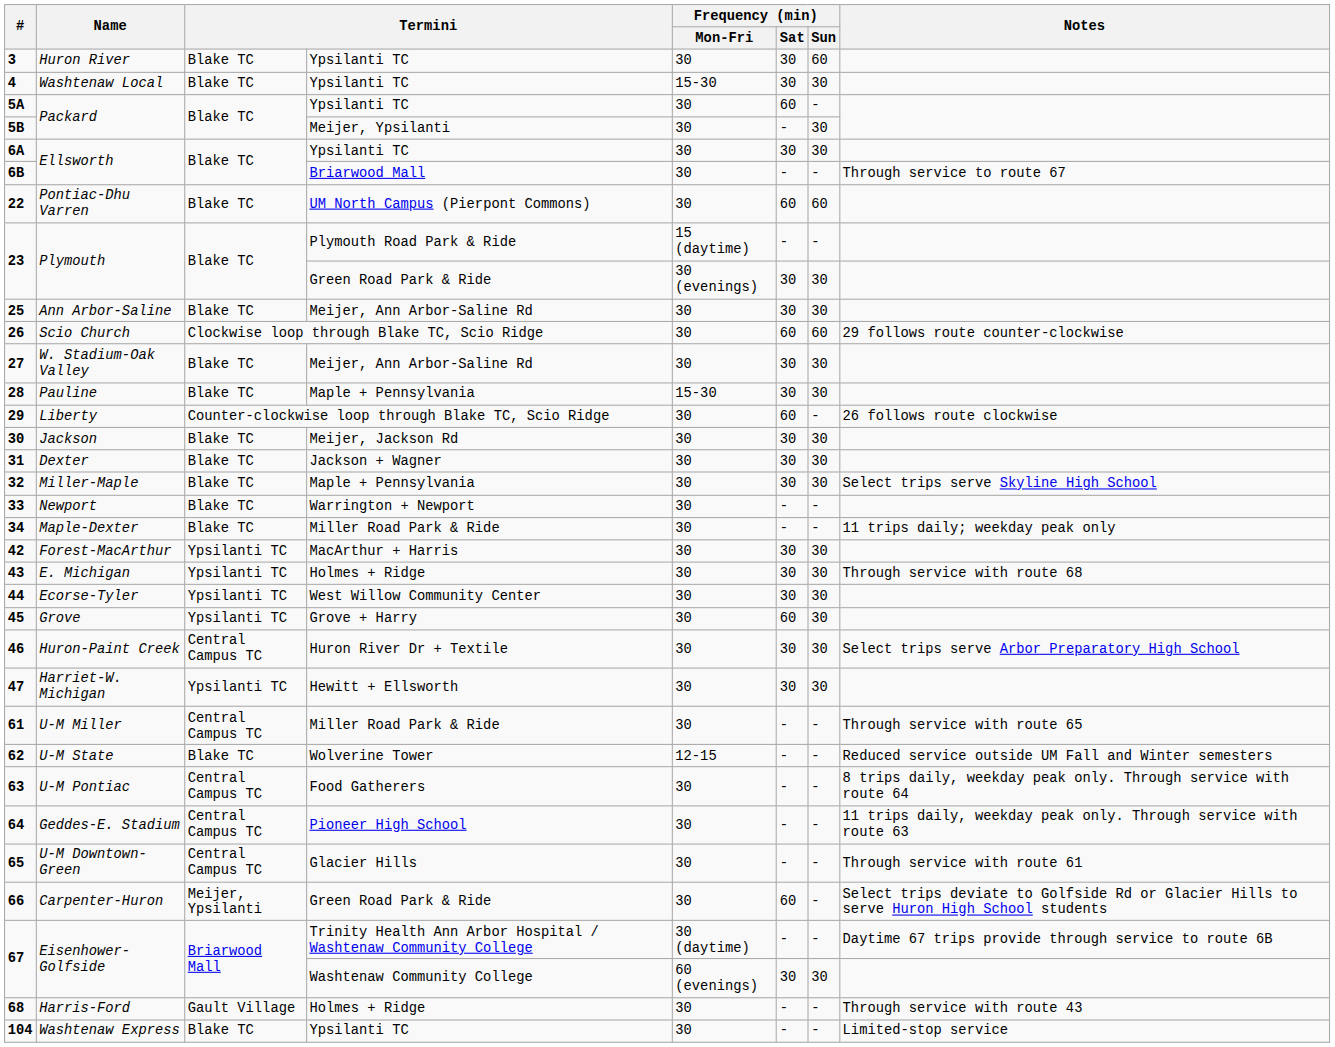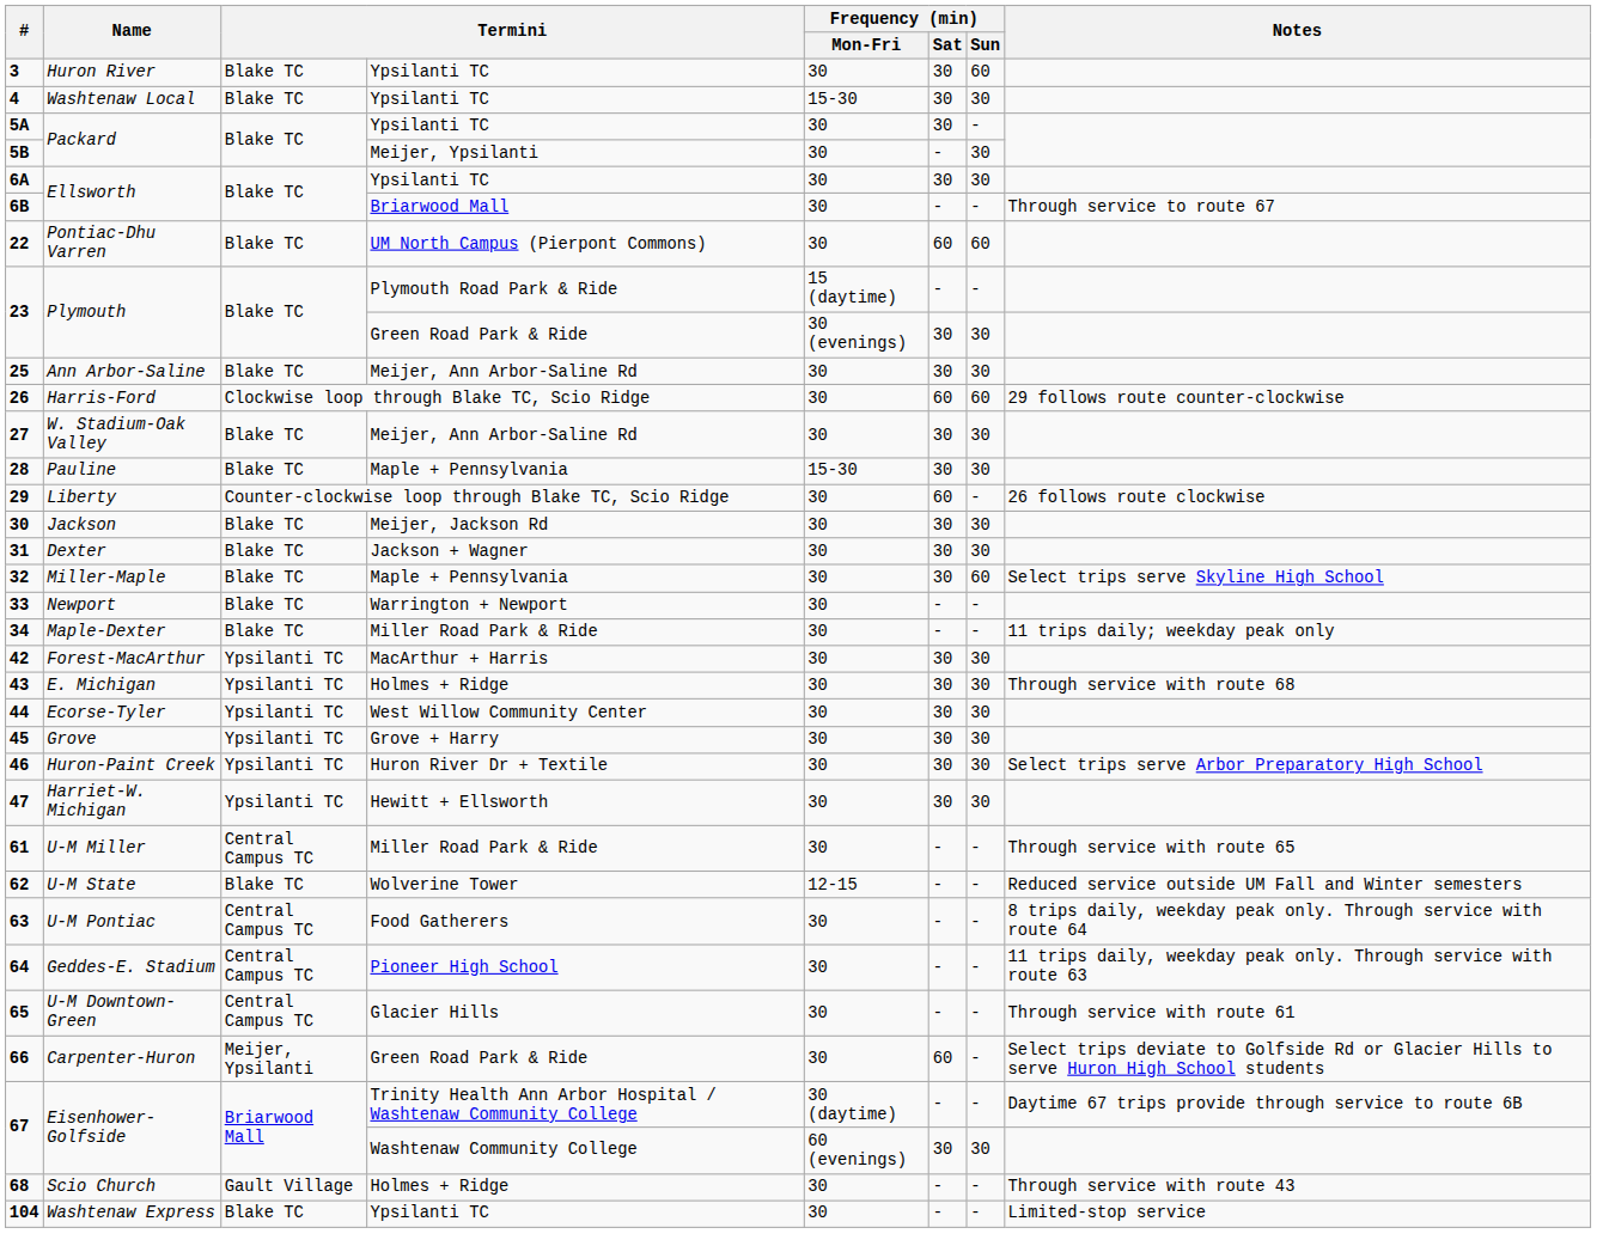 <table class="wikitable mw-collapsible mw-collapsed">
 <tr>
 <th rowspan="2">#</th>
 <th rowspan="2">Name</th>
 <th colspan="2" rowspan="2">Termini</th>
 <th colspan="3">Frequency (min)</th>
 <th rowspan="2">Notes</th>
 </tr>
 <tr>
 <th>Mon-Fri</th>
 <th>Sat</th>
 <th>Sun</th>
 </tr>
 <tr>
 <td><strong>3</strong></td>
 <td><em>Huron River</em></td>
 <td>Blake TC</td>
 <td>Ypsilanti TC</td>
 <td>30</td>
 <td>30</td>
 <td>60</td>
 <td></td>
 </tr>
 <tr>
 <td><strong>4</strong></td>
 <td><em>Washtenaw Local</em></td>
 <td>Blake TC</td>
 <td>Ypsilanti TC</td>
 <td>15-30</td>
 <td>30</td>
 <td>30</td>
 <td></td>
 </tr>
 <tr>
 <td><strong>5A</strong></td>
 <td rowspan="2"><em>Packard</em></td>
 <td rowspan="2">Blake TC</td>
 <td>Ypsilanti TC</td>
 <td>30</td>
-<td>60</td>
+<td>30</td>
 <td>-</td>
 <td rowspan="2"></td>
 </tr>
 <tr>
 <td><strong>5B</strong></td>
 <td>Meijer, Ypsilanti</td>
 <td>30</td>
 <td>-</td>
 <td>30</td>
 </tr>
 <tr>
 <td><strong>6A</strong></td>
 <td rowspan="2"><em>Ellsworth</em></td>
 <td rowspan="2">Blake TC</td>
 <td>Ypsilanti TC</td>
 <td>30</td>
 <td>30</td>
 <td>30</td>
 <td></td>
 </tr>
 <tr>
 <td><strong>6B</strong></td>
 <td><a href='#'>Briarwood Mall</a></td>
 <td>30</td>
 <td>-</td>
 <td>-</td>
 <td>Through service to route 67</td>
 </tr>
 <tr>
 <td><strong>22</strong></td>
 <td><em>Pontiac-Dhu Varren</em></td>
 <td>Blake TC</td>
 <td><a href='#'>UM North Campus</a> (Pierpont Commons)</td>
 <td>30</td>
 <td>60</td>
 <td>60</td>
 <td></td>
 </tr>
 <tr>
 <td rowspan="2"><strong>23</strong></td>
 <td rowspan="2"><em>Plymouth</em></td>
 <td rowspan="2">Blake TC</td>
 <td>Plymouth Road Park & Ride</td>
 <td>15 (daytime)</td>
 <td>-</td>
 <td>-</td>
 <td></td>
 </tr>
 <tr>
 <td>Green Road Park & Ride</td>
 <td>30 (evenings)</td>
 <td>30</td>
 <td>30</td>
 <td></td>
 </tr>
 <tr>
 <td><strong>25</strong></td>
 <td><em>Ann Arbor-Saline</em></td>
 <td>Blake TC</td>
 <td>Meijer, Ann Arbor-Saline Rd</td>
 <td>30</td>
 <td>30</td>
 <td>30</td>
 <td></td>
 </tr>
 <tr>
 <td><strong>26</strong></td>
-<td><em>Scio Church</em></td>
+<td><em>Harris-Ford</em></td>
 <td colspan="2">Clockwise loop through Blake TC, Scio Ridge</td>
 <td>30</td>
 <td>60</td>
 <td>60</td>
 <td>29 follows route counter-clockwise</td>
 </tr>
 <tr>
 <td><strong>27</strong></td>
 <td><em>W. Stadium-Oak Valley</em></td>
 <td>Blake TC</td>
 <td>Meijer, Ann Arbor-Saline Rd</td>
 <td>30</td>
 <td>30</td>
 <td>30</td>
 <td></td>
 </tr>
 <tr>
 <td><strong>28</strong></td>
 <td><em>Pauline</em></td>
 <td>Blake TC</td>
 <td>Maple + Pennsylvania</td>
 <td>15-30</td>
 <td>30</td>
 <td>30</td>
 <td></td>
 </tr>
 <tr>
 <td><strong>29</strong></td>
 <td><em>Liberty</em></td>
 <td colspan="2">Counter-clockwise loop through Blake TC, Scio Ridge</td>
 <td>30</td>
 <td>60</td>
 <td>-</td>
 <td>26 follows route clockwise</td>
 </tr>
 <tr>
 <td><strong>30</strong></td>
 <td><em>Jackson</em></td>
 <td>Blake TC</td>
 <td>Meijer, Jackson Rd</td>
 <td>30</td>
 <td>30</td>
 <td>30</td>
 <td></td>
 </tr>
 <tr>
 <td><strong>31</strong></td>
 <td><em>Dexter</em></td>
 <td>Blake TC</td>
 <td>Jackson + Wagner</td>
 <td>30</td>
 <td>30</td>
 <td>30</td>
 <td></td>
 </tr>
 <tr>
 <td><strong>32</strong></td>
 <td><em>Miller-Maple</em></td>
 <td>Blake TC</td>
 <td>Maple + Pennsylvania</td>
 <td>30</td>
 <td>30</td>
-<td>30</td>
+<td>60</td>
 <td>Select trips serve <a href='#'>Skyline High School</a></td>
 </tr>
 <tr>
 <td><strong>33</strong></td>
 <td><em>Newport</em></td>
 <td>Blake TC</td>
 <td>Warrington + Newport</td>
 <td>30</td>
 <td>-</td>
 <td>-</td>
 <td></td>
 </tr>
 <tr>
 <td><strong>34</strong></td>
 <td><em>Maple-Dexter</em></td>
 <td>Blake TC</td>
 <td>Miller Road Park & Ride</td>
 <td>30</td>
 <td>-</td>
 <td>-</td>
 <td>11 trips daily; weekday peak only</td>
 </tr>
 <tr>
 <td><strong>42</strong></td>
 <td><em>Forest-MacArthur</em></td>
 <td>Ypsilanti TC</td>
 <td>MacArthur + Harris</td>
 <td>30</td>
 <td>30</td>
 <td>30</td>
 <td></td>
 </tr>
 <tr>
 <td><strong>43</strong></td>
 <td><em>E. Michigan</em></td>
 <td>Ypsilanti TC</td>
 <td>Holmes + Ridge</td>
 <td>30</td>
 <td>30</td>
 <td>30</td>
 <td>Through service with route 68</td>
 </tr>
 <tr>
 <td><strong>44</strong></td>
 <td><em>Ecorse-Tyler</em></td>
 <td>Ypsilanti TC</td>
 <td>West Willow Community Center</td>
 <td>30</td>
 <td>30</td>
 <td>30</td>
 <td></td>
 </tr>
 <tr>
 <td><strong>45</strong></td>
 <td><em>Grove</em></td>
 <td>Ypsilanti TC</td>
 <td>Grove + Harry</td>
 <td>30</td>
-<td>60</td>
+<td>30</td>
 <td>30</td>
 <td></td>
 </tr>
 <tr>
 <td><strong>46</strong></td>
 <td><em>Huron-Paint Creek</em></td>
-<td>Central Campus TC</td>
+<td>Ypsilanti TC</td>
 <td>Huron River Dr + Textile</td>
 <td>30</td>
 <td>30</td>
 <td>30</td>
 <td>Select trips serve <a href='#'>Arbor Preparatory High School</a></td>
 </tr>
 <tr>
 <td><strong>47</strong></td>
 <td><em>Harriet-W. Michigan</em></td>
 <td>Ypsilanti TC</td>
 <td>Hewitt + Ellsworth</td>
 <td>30</td>
 <td>30</td>
 <td>30</td>
 <td></td>
 </tr>
 <tr>
 <td><strong>61</strong></td>
 <td><em>U-M Miller</em></td>
 <td>Central Campus TC</td>
 <td>Miller Road Park & Ride</td>
 <td>30</td>
 <td>-</td>
 <td>-</td>
 <td>Through service with route 65</td>
 </tr>
 <tr>
 <td><strong>62</strong></td>
 <td><em>U-M State</em></td>
 <td>Blake TC</td>
 <td>Wolverine Tower</td>
 <td>12-15</td>
 <td>-</td>
 <td>-</td>
 <td>Reduced service outside UM Fall and Winter semesters</td>
 </tr>
 <tr>
 <td><strong>63</strong></td>
 <td><em>U-M Pontiac</em></td>
 <td>Central Campus TC</td>
 <td>Food Gatherers</td>
 <td>30</td>
 <td>-</td>
 <td>-</td>
 <td>8 trips daily, weekday peak only. Through service with route 64</td>
 </tr>
 <tr>
 <td><strong>64</strong></td>
 <td><em>Geddes-E. Stadium</em></td>
 <td>Central Campus TC</td>
 <td><a href='#'>Pioneer High School</a></td>
 <td>30</td>
 <td>-</td>
 <td>-</td>
 <td>11 trips daily, weekday peak only. Through service with route 63</td>
 </tr>
 <tr>
 <td><strong>65</strong></td>
 <td><em>U-M Downtown-Green</em></td>
 <td>Central Campus TC</td>
 <td>Glacier Hills</td>
 <td>30</td>
 <td>-</td>
 <td>-</td>
 <td>Through service with route 61</td>
 </tr>
 <tr>
 <td><strong>66</strong></td>
 <td><em>Carpenter-Huron</em></td>
 <td>Meijer, Ypsilanti</td>
 <td>Green Road Park & Ride</td>
 <td>30</td>
 <td>60</td>
 <td>-</td>
 <td>Select trips deviate to Golfside Rd or Glacier Hills to serve <a href='#'>Huron High School</a> students</td>
 </tr>
 <tr>
 <td rowspan="2"><strong>67</strong></td>
 <td rowspan="2"><em>Eisenhower-Golfside</em></td>
 <td rowspan="2"><a href='#'>Briarwood Mall</a></td>
 <td>Trinity Health Ann Arbor Hospital / <a href='#'>Washtenaw Community College</a></td>
 <td>30 (daytime)</td>
 <td>-</td>
 <td>-</td>
 <td>Daytime 67 trips provide through service to route 6B</td>
 </tr>
 <tr>
 <td>Washtenaw Community College</td>
 <td>60 (evenings)</td>
 <td>30</td>
 <td>30</td>
 <td></td>
 </tr>
 <tr>
 <td><strong>68</strong></td>
-<td><em>Harris-Ford</em></td>
+<td><em>Scio Church</em></td>
 <td>Gault Village</td>
 <td>Holmes + Ridge</td>
 <td>30</td>
 <td>-</td>
 <td>-</td>
 <td>Through service with route 43</td>
 </tr>
 <tr>
 <td><strong>104</strong></td>
 <td><em>Washtenaw Express</em></td>
 <td>Blake TC</td>
 <td>Ypsilanti TC</td>
 <td>30</td>
 <td>-</td>
 <td>-</td>
 <td>Limited-stop service</td>
 </tr>
 </table>
